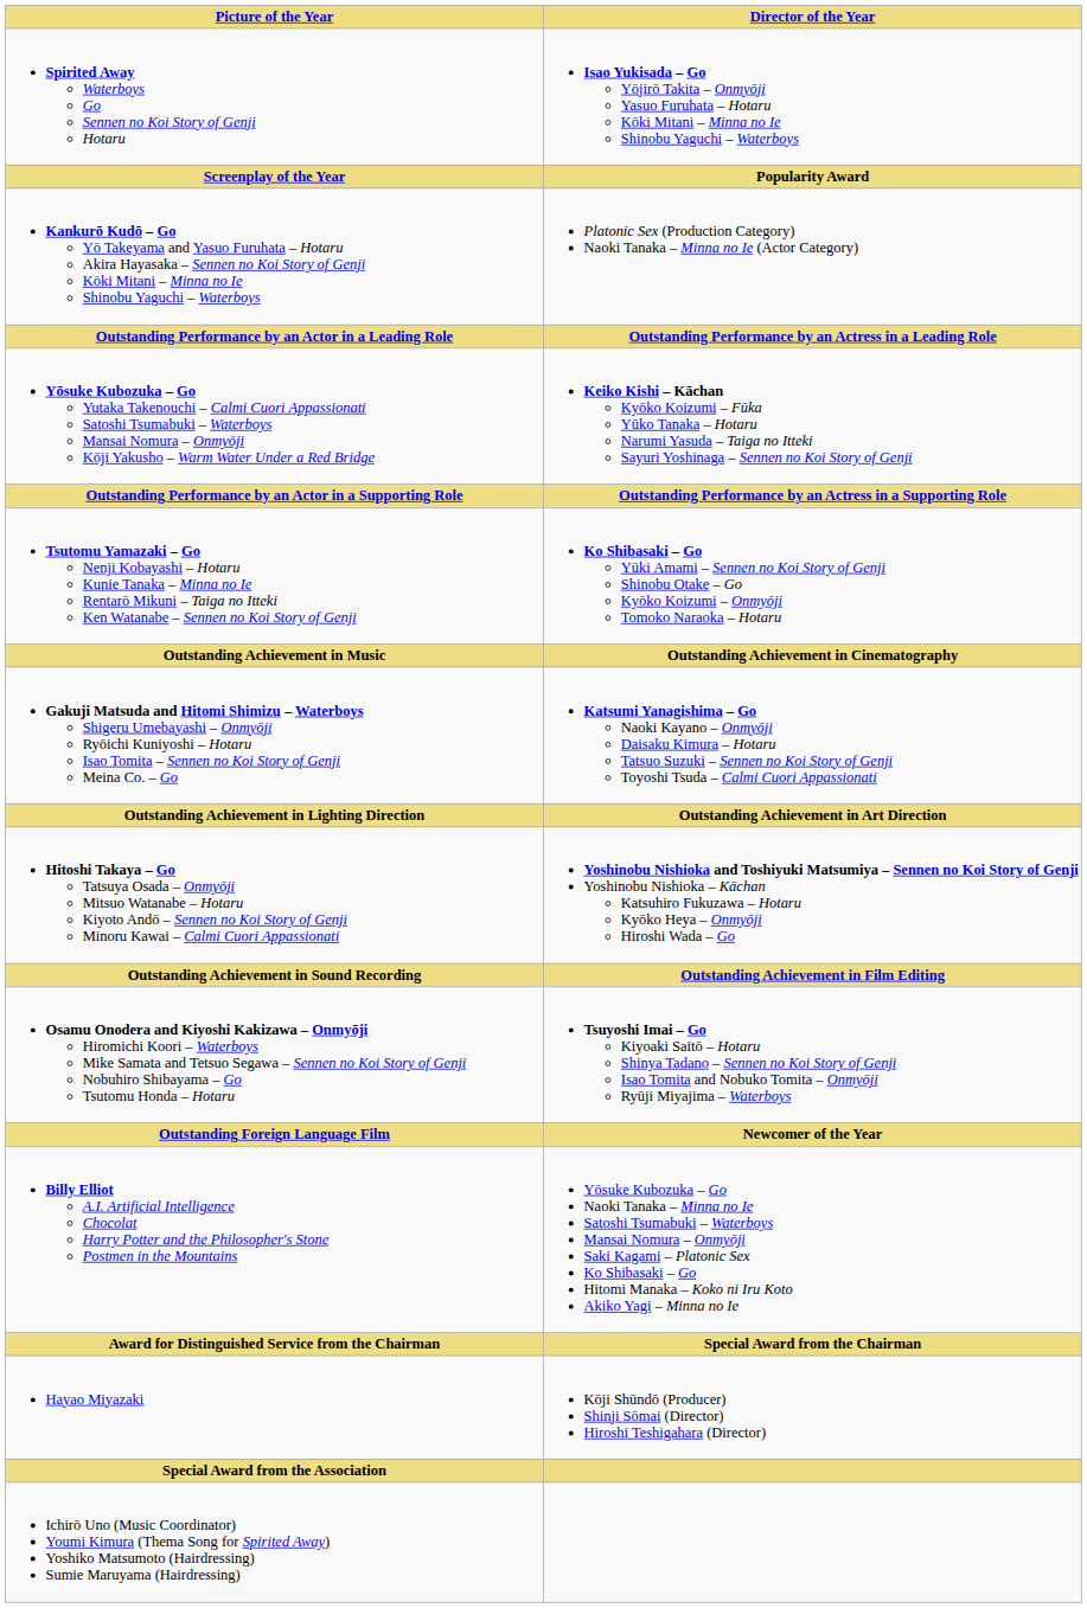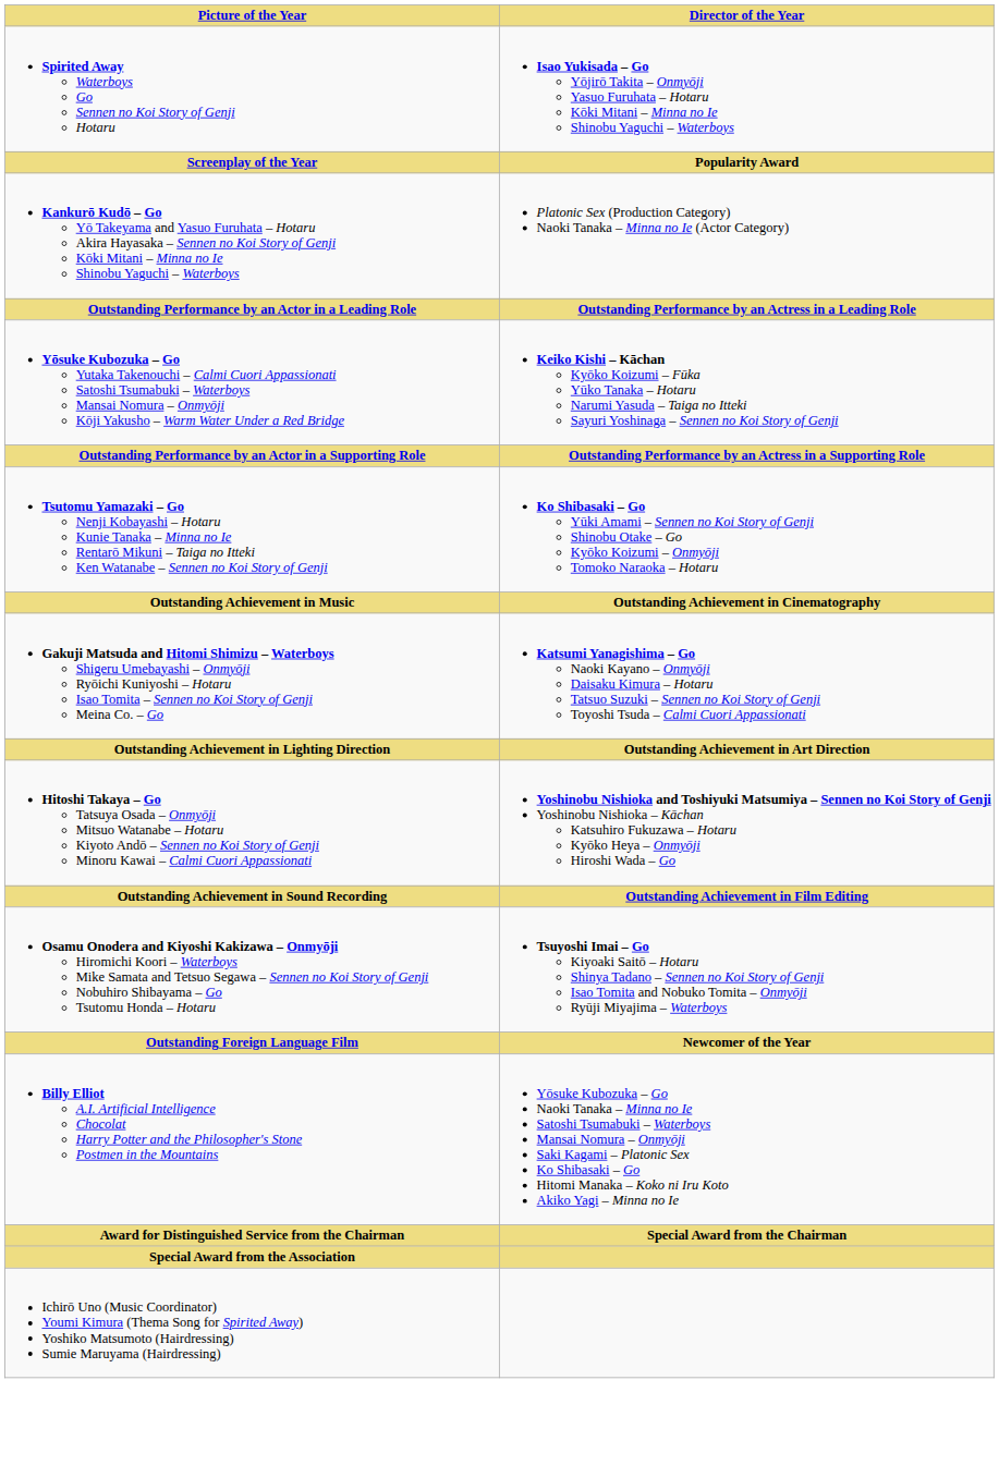 <table class=wikitable>
 <tr>
 <th style="background:#EEDD82; width:50%"><a href='#'>Picture of the Year</a></th>
 <th style="background:#EEDD82; width:50%"><a href='#'>Director of the Year</a></th>
 </tr>
 <tr>
 <td valign="top"><br><ul><li><strong><a href='#'>Spirited Away</a></strong><ul><li><em><a href='#'>Waterboys</a></em></li><li><em><a href='#'>Go</a></em></li><li><em><a href='#'>Sennen no Koi Story of Genji</a></em></li><li><em>Hotaru</em></li></ul></li></ul></td>
 <td valign="top"><br><ul><li><strong><a href='#'>Isao Yukisada</a> – <a href='#'>Go</a></strong><ul><li><a href='#'>Yōjirō Takita</a> – <em><a href='#'>Onmyōji</a></em></li><li><a href='#'>Yasuo Furuhata</a> – <em>Hotaru</em></li><li><a href='#'>Kōki Mitani</a> – <em><a href='#'>Minna no Ie</a></em></li><li><a href='#'>Shinobu Yaguchi</a> – <em><a href='#'>Waterboys</a></em></li></ul></li></ul></td>
 </tr>
 <tr>
 <th style="background:#EEDD82"><a href='#'>Screenplay of the Year</a></th>
 <th style="background:#EEDD82">Popularity Award</th>
 </tr>
 <tr>
 <td valign="top"><br><ul><li><strong><a href='#'>Kankurō Kudō</a> – <a href='#'>Go</a></strong><ul><li><a href='#'>Yō Takeyama</a> and <a href='#'>Yasuo Furuhata</a> – <em>Hotaru</em></li><li>Akira Hayasaka – <em><a href='#'>Sennen no Koi Story of Genji</a></em></li><li><a href='#'>Kōki Mitani</a> – <em><a href='#'>Minna no Ie</a></em></li><li><a href='#'>Shinobu Yaguchi</a> – <em><a href='#'>Waterboys</a></em></li></ul></li></ul></td>
 <td valign="top"><br><ul><li><em>Platonic Sex</em> (Production Category)</li><li>Naoki Tanaka – <em><a href='#'>Minna no Ie</a></em> (Actor Category)</li></ul></td>
 </tr>
 <tr>
 <th style="background:#EEDD82"><a href='#'>Outstanding Performance by an Actor in a Leading Role</a></th>
 <th style="background:#EEDD82"><a href='#'>Outstanding Performance by an Actress in a Leading Role</a></th>
 </tr>
 <tr>
 <td valign="top"><br><ul><li><strong><a href='#'>Yōsuke Kubozuka</a> – <a href='#'>Go</a></strong><ul><li><a href='#'>Yutaka Takenouchi</a> – <em><a href='#'>Calmi Cuori Appassionati</a></em></li><li><a href='#'>Satoshi Tsumabuki</a> – <em><a href='#'>Waterboys</a></em></li><li><a href='#'>Mansai Nomura</a> – <em><a href='#'>Onmyōji</a></em></li><li><a href='#'>Kōji Yakusho</a> – <em><a href='#'>Warm Water Under a Red Bridge</a></em></li></ul></li></ul></td>
 <td valign="top"><br><ul><li><strong><a href='#'>Keiko Kishi</a> – Kāchan</strong><ul><li><a href='#'>Kyōko Koizumi</a> – <em>Fūka</em></li><li><a href='#'>Yūko Tanaka</a> – <em>Hotaru</em></li><li><a href='#'>Narumi Yasuda</a> – <em>Taiga no Itteki</em></li><li><a href='#'>Sayuri Yoshinaga</a> – <em><a href='#'>Sennen no Koi Story of Genji</a></em></li></ul></li></ul></td>
 </tr>
 <tr>
 <th style="background:#EEDD82"><a href='#'>Outstanding Performance by an Actor in a Supporting Role</a></th>
 <th style="background:#EEDD82"><a href='#'>Outstanding Performance by an Actress in a Supporting Role</a></th>
 </tr>
 <tr>
 <td valign="top"><br><ul><li><strong><a href='#'>Tsutomu Yamazaki</a> – <a href='#'>Go</a></strong><ul><li><a href='#'>Nenji Kobayashi</a> – <em>Hotaru</em></li><li><a href='#'>Kunie Tanaka</a> – <em><a href='#'>Minna no Ie</a></em></li><li><a href='#'>Rentarō Mikuni</a> – <em>Taiga no Itteki</em></li><li><a href='#'>Ken Watanabe</a> – <em><a href='#'>Sennen no Koi Story of Genji</a></em></li></ul></li></ul></td>
 <td valign="top"><br><ul><li><strong><a href='#'>Ko Shibasaki</a> – <a href='#'>Go</a></strong><ul><li><a href='#'>Yūki Amami</a> – <em><a href='#'>Sennen no Koi Story of Genji</a></em></li><li><a href='#'>Shinobu Otake</a> – <em>Go</em></li><li><a href='#'>Kyōko Koizumi</a> – <em><a href='#'>Onmyōji</a></em></li><li><a href='#'>Tomoko Naraoka</a> – <em>Hotaru</em></li></ul></li></ul></td>
 </tr>
 <tr>
 <th style="background:#EEDD82">Outstanding Achievement in Music</th>
 <th style="background:#EEDD82">Outstanding Achievement in Cinematography</th>
 </tr>
 <tr>
 <td valign="top"><br><ul><li><strong>Gakuji Matsuda and <a href='#'>Hitomi Shimizu</a> – <a href='#'>Waterboys</a></strong><ul><li><a href='#'>Shigeru Umebayashi</a> – <em><a href='#'>Onmyōji</a></em></li><li>Ryōichi Kuniyoshi – <em>Hotaru</em></li><li><a href='#'>Isao Tomita</a> – <em><a href='#'>Sennen no Koi Story of Genji</a></em></li><li>Meina Co. – <em><a href='#'>Go</a></em></li></ul></li></ul></td>
 <td valign="top"><br><ul><li><strong><a href='#'>Katsumi Yanagishima</a> – <a href='#'>Go</a></strong><ul><li>Naoki Kayano – <em><a href='#'>Onmyōji</a></em></li><li><a href='#'>Daisaku Kimura</a> – <em>Hotaru</em></li><li><a href='#'>Tatsuo Suzuki</a> – <em><a href='#'>Sennen no Koi Story of Genji</a></em></li><li>Toyoshi Tsuda – <em><a href='#'>Calmi Cuori Appassionati</a></em></li></ul></li></ul></td>
 </tr>
 <tr>
 <th style="background:#EEDD82">Outstanding Achievement in Lighting Direction</th>
 <th style="background:#EEDD82">Outstanding Achievement in Art Direction</th>
 </tr>
 <tr>
 <td valign="top"><br><ul><li><strong>Hitoshi Takaya – <a href='#'>Go</a></strong><ul><li>Tatsuya Osada – <em><a href='#'>Onmyōji</a></em></li><li>Mitsuo Watanabe – <em>Hotaru</em></li><li>Kiyoto Andō – <em><a href='#'>Sennen no Koi Story of Genji</a></em></li><li>Minoru Kawai – <em><a href='#'>Calmi Cuori Appassionati</a></em></li></ul></li></ul></td>
 <td valign="top"><br><ul><li><strong><a href='#'>Yoshinobu Nishioka</a> and Toshiyuki Matsumiya – <a href='#'>Sennen no Koi Story of Genji</a></strong></li><li>Yoshinobu Nishioka – <em>Kāchan</em><ul><li>Katsuhiro Fukuzawa – <em>Hotaru</em></li><li>Kyōko Heya – <em><a href='#'>Onmyōji</a></em></li><li>Hiroshi Wada – <em><a href='#'>Go</a></em></li></ul></li></ul></td>
 </tr>
 <tr>
 <th style="background:#EEDD82">Outstanding Achievement in Sound Recording</th>
 <th style="background:#EEDD82"><a href='#'>Outstanding Achievement in Film Editing</a></th>
 </tr>
 <tr>
 <td valign="top"><br><ul><li><strong>Osamu Onodera and Kiyoshi Kakizawa – <a href='#'>Onmyōji</a></strong><ul><li>Hiromichi Koori – <em><a href='#'>Waterboys</a></em></li><li>Mike Samata and Tetsuo Segawa – <em><a href='#'>Sennen no Koi Story of Genji</a></em></li><li>Nobuhiro Shibayama – <em><a href='#'>Go</a></em></li><li>Tsutomu Honda – <em>Hotaru</em></li></ul></li></ul></td>
 <td valign="top"><br><ul><li><strong>Tsuyoshi Imai – <a href='#'>Go</a></strong><ul><li>Kiyoaki Saitō – <em>Hotaru</em></li><li><a href='#'>Shinya Tadano</a> – <em><a href='#'>Sennen no Koi Story of Genji</a></em></li><li><a href='#'>Isao Tomita</a> and Nobuko Tomita – <em><a href='#'>Onmyōji</a></em></li><li>Ryūji Miyajima – <em><a href='#'>Waterboys</a></em></li></ul></li></ul></td>
 </tr>
 <tr>
 <th style="background:#EEDD82"><a href='#'>Outstanding Foreign Language Film</a></th>
 <th style="background:#EEDD82">Newcomer of the Year</th>
 </tr>
 <tr>
 <td valign="top"><br><ul><li><strong><a href='#'>Billy Elliot</a></strong><ul><li><em><a href='#'>A.I. Artificial Intelligence</a></em></li><li><em><a href='#'>Chocolat</a></em></li><li><em><a href='#'>Harry Potter and the Philosopher's Stone</a></em></li><li><em><a href='#'>Postmen in the Mountains</a></em></li></ul></li></ul></td>
 <td valign="top"><br><ul><li><a href='#'>Yōsuke Kubozuka</a> – <em><a href='#'>Go</a></em></li><li>Naoki Tanaka – <em><a href='#'>Minna no Ie</a></em></li><li><a href='#'>Satoshi Tsumabuki</a> – <em><a href='#'>Waterboys</a></em></li><li><a href='#'>Mansai Nomura</a> – <em><a href='#'>Onmyōji</a></em></li><li><a href='#'>Saki Kagami</a> – <em>Platonic Sex</em></li><li><a href='#'>Ko Shibasaki</a> – <em><a href='#'>Go</a></em></li><li>Hitomi Manaka – <em>Koko ni Iru Koto</em></li><li><a href='#'>Akiko Yagi</a> – <em>Minna no Ie</em></li></ul></td>
 </tr>
 <tr>
 <th style="background:#EEDD82">Award for Distinguished Service from the Chairman</th>
 <th style="background:#EEDD82">Special Award from the Chairman</th>
 </tr>
 <tr>
-<td valign="top"><br><ul><li><a href='#'>Hayao Miyazaki</a></li></ul></td>
-<td valign="top"><br><ul><li>Kōji Shūndō (Producer)</li><li><a href='#'>Shinji Sōmai</a> (Director)</li><li><a href='#'>Hiroshi Teshigahara</a> (Director)</li></ul></td>
-</tr>
-<tr>
 <th style="background:#EEDD82">Special Award from the Association</th>
 <th style="background:#EEDD82"></th>
 </tr>
 <tr>
 <td valign="top"><br><ul><li>Ichirō Uno (Music Coordinator)</li><li><a href='#'>Youmi Kimura</a> (Thema Song for <em><a href='#'>Spirited Away</a></em>)</li><li>Yoshiko Matsumoto (Hairdressing)</li><li>Sumie Maruyama (Hairdressing)</li></ul></td>
 <td valign="top"></td>
 </tr>
 </table>
